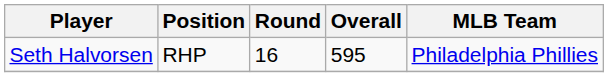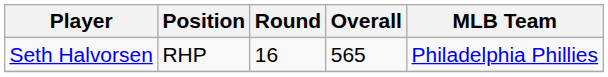 <table class="wikitable">
 <tr>
 <th>Player</th>
 <th>Position</th>
 <th>Round</th>
 <th>Overall</th>
 <th>MLB Team</th>
 </tr>
 <tr>
 <td><a href='#'>Seth Halvorsen</a></td>
 <td>RHP</td>
 <td>16</td>
-<td>595</td>
+<td>565</td>
 <td><a href='#'>Philadelphia Phillies</a></td>
 </tr>
 <tr>
 </tr>
 </table>
